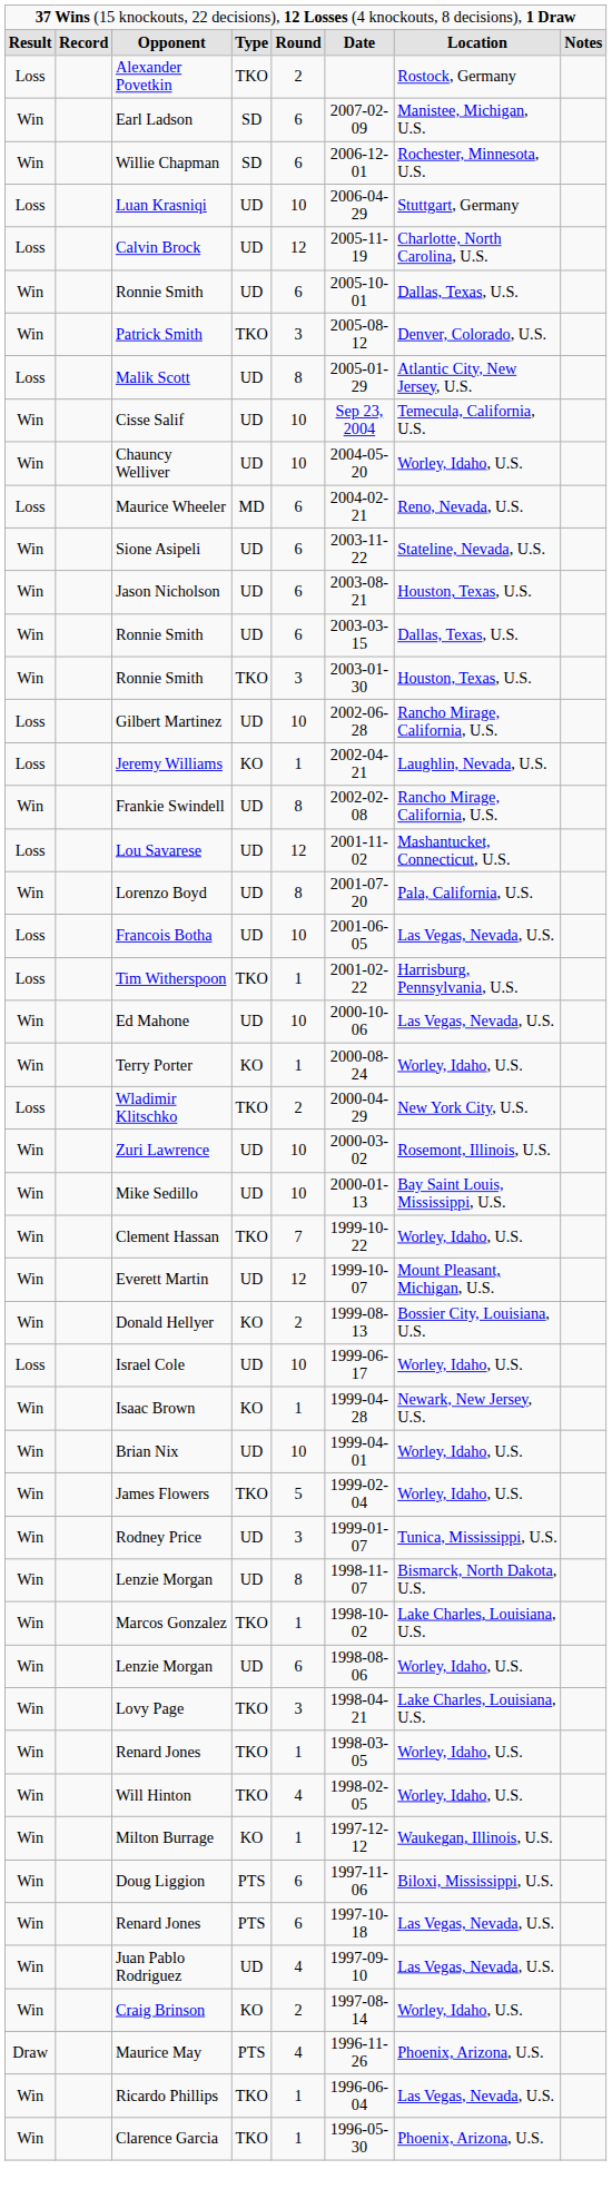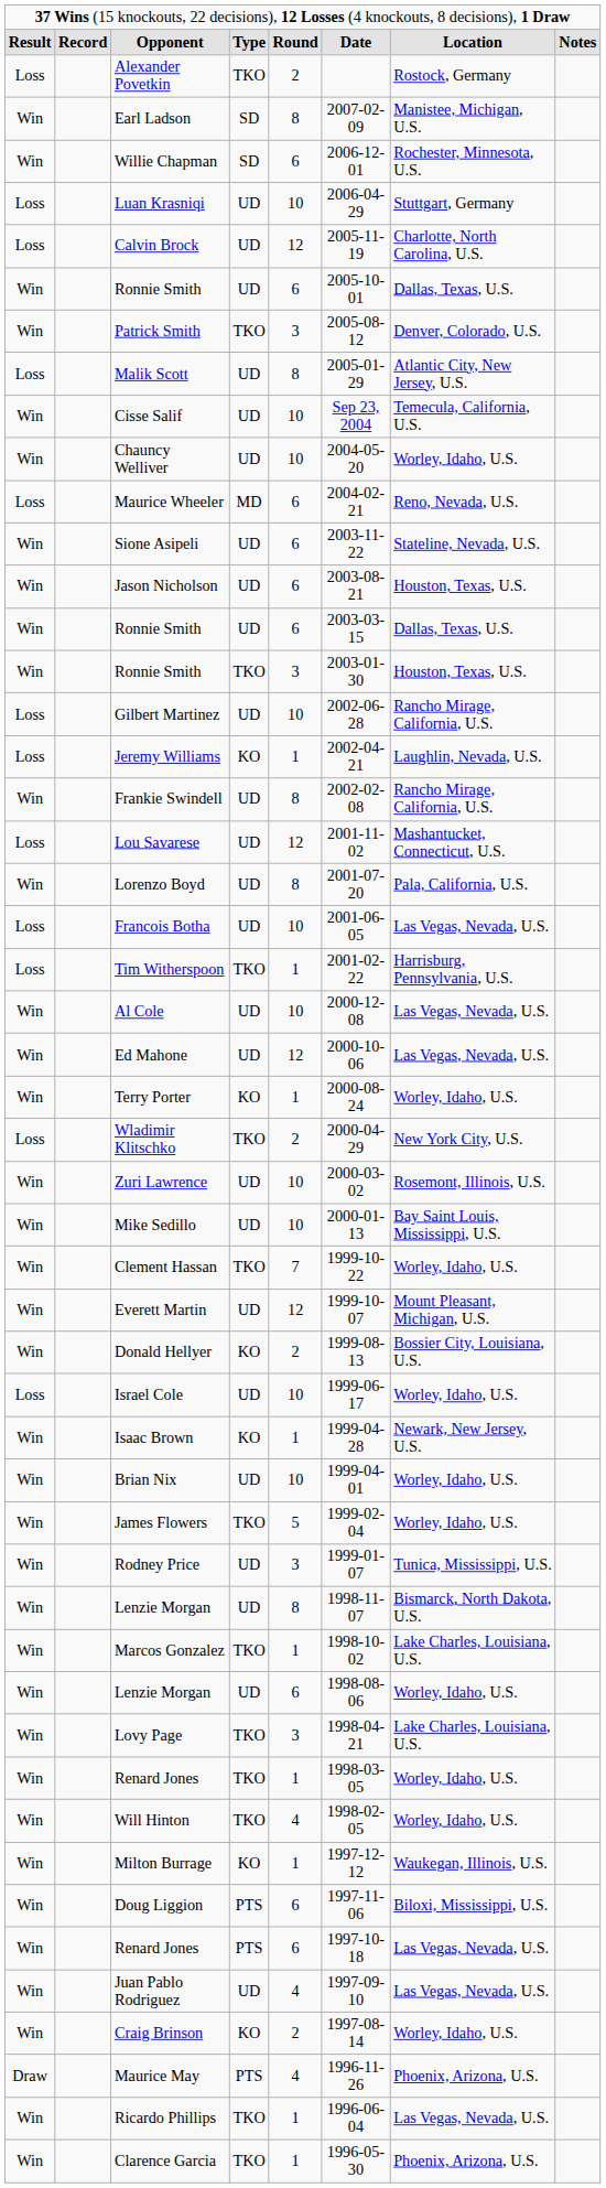 <table class="wikitable" style="text-align:center;">
 <tr>
 <td colspan="8"><strong>37 Wins</strong> (15 knockouts, 22 decisions), <strong>12 Losses</strong> (4 knockouts, 8 decisions), <strong>1 Draw</strong> </td>
 </tr>
 <tr>
 <td style="border-style: none none solid solid; background: #e3e3e3"><strong>Result</strong></td>
 <td style="border-style: none none solid solid; background: #e3e3e3"><strong>Record</strong></td>
 <td style="border-style: none none solid solid; background: #e3e3e3"><strong>Opponent</strong></td>
 <td style="border-style: none none solid solid; background: #e3e3e3"><strong>Type</strong></td>
 <td style="border-style: none none solid solid; background: #e3e3e3"><strong>Round</strong></td>
 <td style="border-style: none none solid solid; background: #e3e3e3"><strong>Date</strong></td>
 <td style="border-style: none none solid solid; background: #e3e3e3"><strong>Location</strong></td>
 <td style="border-style: none none solid solid; background: #e3e3e3"><strong>Notes</strong></td>
 </tr>
 <tr align=center>
 <td>Loss</td>
 <td></td>
 <td align=left> <a href='#'>Alexander Povetkin</a></td>
 <td>TKO</td>
 <td>2</td>
 <td></td>
 <td align=left> <a href='#'>Rostock</a>, Germany</td>
 <td align=left></td>
 </tr>
 <tr>
 <td>Win</td>
 <td></td>
 <td align=left> Earl Ladson</td>
 <td>SD</td>
-<td>6</td>
+<td>8</td>
 <td>2007-02-09</td>
 <td align=left> <a href='#'>Manistee, Michigan</a>, U.S.</td>
 <td align=left></td>
 </tr>
 <tr>
 <td>Win</td>
 <td></td>
 <td align=left> Willie Chapman</td>
 <td>SD</td>
 <td>6</td>
 <td>2006-12-01</td>
 <td align=left> <a href='#'>Rochester, Minnesota</a>, U.S.</td>
 <td align=left></td>
 </tr>
 <tr>
 <td>Loss</td>
 <td></td>
 <td align=left> <a href='#'>Luan Krasniqi</a></td>
 <td>UD</td>
 <td>10</td>
 <td>2006-04-29</td>
 <td align=left> <a href='#'>Stuttgart</a>, Germany</td>
 <td align=left></td>
 </tr>
 <tr>
 <td>Loss</td>
 <td></td>
 <td align=left> <a href='#'>Calvin Brock</a></td>
 <td>UD</td>
 <td>12</td>
 <td>2005-11-19</td>
 <td align=left> <a href='#'>Charlotte, North Carolina</a>, U.S.</td>
 <td align=left></td>
 </tr>
 <tr>
 <td>Win</td>
 <td></td>
 <td align=left> Ronnie Smith</td>
 <td>UD</td>
 <td>6</td>
 <td>2005-10-01</td>
 <td align=left> <a href='#'>Dallas, Texas</a>, U.S.</td>
 <td align=left></td>
 </tr>
 <tr>
 <td>Win</td>
 <td></td>
 <td align=left> <a href='#'>Patrick Smith</a></td>
 <td>TKO</td>
 <td>3</td>
 <td>2005-08-12</td>
 <td align=left> <a href='#'>Denver, Colorado</a>, U.S.</td>
 <td align=left></td>
 </tr>
 <tr>
 <td>Loss</td>
 <td></td>
 <td align=left> <a href='#'>Malik Scott</a></td>
 <td>UD</td>
 <td>8</td>
 <td>2005-01-29</td>
 <td align=left> <a href='#'>Atlantic City, New Jersey</a>, U.S.</td>
 <td align=left></td>
 </tr>
 <tr>
 <td>Win</td>
 <td></td>
 <td align=left> Cisse Salif</td>
 <td>UD</td>
 <td>10</td>
 <td><a href='#'>Sep 23, 2004</a></td>
 <td align=left> <a href='#'>Temecula, California</a>, U.S.</td>
 <td align=left></td>
 </tr>
 <tr>
 <td>Win</td>
 <td></td>
 <td align=left> Chauncy Welliver</td>
 <td>UD</td>
 <td>10</td>
 <td>2004-05-20</td>
 <td align=left> <a href='#'>Worley, Idaho</a>, U.S.</td>
 <td align=left></td>
 </tr>
 <tr>
 <td>Loss</td>
 <td></td>
 <td align=left> Maurice Wheeler</td>
 <td>MD</td>
 <td>6</td>
 <td>2004-02-21</td>
 <td align=left> <a href='#'>Reno, Nevada</a>, U.S.</td>
 <td align=left></td>
 </tr>
 <tr>
 <td>Win</td>
 <td></td>
 <td align=left> Sione Asipeli</td>
 <td>UD</td>
 <td>6</td>
 <td>2003-11-22</td>
 <td align=left> <a href='#'>Stateline, Nevada</a>, U.S.</td>
 <td align=left></td>
 </tr>
 <tr>
 <td>Win</td>
 <td></td>
 <td align=left> Jason Nicholson</td>
 <td>UD</td>
 <td>6</td>
 <td>2003-08-21</td>
 <td align=left> <a href='#'>Houston, Texas</a>, U.S.</td>
 <td align=left></td>
 </tr>
 <tr>
 <td>Win</td>
 <td></td>
 <td align=left> Ronnie Smith</td>
 <td>UD</td>
 <td>6</td>
 <td>2003-03-15</td>
 <td align=left> <a href='#'>Dallas, Texas</a>, U.S.</td>
 <td align=left></td>
 </tr>
 <tr>
 <td>Win</td>
 <td></td>
 <td align=left> Ronnie Smith</td>
 <td>TKO</td>
 <td>3</td>
 <td>2003-01-30</td>
 <td align=left> <a href='#'>Houston, Texas</a>, U.S.</td>
 <td align=left></td>
 </tr>
 <tr>
 <td>Loss</td>
 <td></td>
 <td align=left> Gilbert Martinez</td>
 <td>UD</td>
 <td>10</td>
 <td>2002-06-28</td>
 <td align=left> <a href='#'>Rancho Mirage, California</a>, U.S.</td>
 <td align=left></td>
 </tr>
 <tr>
 <td>Loss</td>
 <td></td>
 <td align=left> <a href='#'>Jeremy Williams</a></td>
 <td>KO</td>
 <td>1</td>
 <td>2002-04-21</td>
 <td align=left> <a href='#'>Laughlin, Nevada</a>, U.S.</td>
 <td align=left></td>
 </tr>
 <tr>
 <td>Win</td>
 <td></td>
 <td align=left> Frankie Swindell</td>
 <td>UD</td>
 <td>8</td>
 <td>2002-02-08</td>
 <td align=left> <a href='#'>Rancho Mirage, California</a>, U.S.</td>
 <td align=left></td>
 </tr>
 <tr>
 <td>Loss</td>
 <td></td>
 <td align=left> <a href='#'>Lou Savarese</a></td>
 <td>UD</td>
 <td>12</td>
 <td>2001-11-02</td>
 <td align=left> <a href='#'>Mashantucket, Connecticut</a>, U.S.</td>
 <td align=left></td>
 </tr>
 <tr>
 <td>Win</td>
 <td></td>
 <td align=left> Lorenzo Boyd</td>
 <td>UD</td>
 <td>8</td>
 <td>2001-07-20</td>
 <td align=left> <a href='#'>Pala, California</a>, U.S.</td>
 <td align=left></td>
 </tr>
 <tr>
 <td>Loss</td>
 <td></td>
 <td align=left> <a href='#'>Francois Botha</a></td>
 <td>UD</td>
 <td>10</td>
 <td>2001-06-05</td>
 <td align=left> <a href='#'>Las Vegas, Nevada</a>, U.S.</td>
 <td align=left></td>
 </tr>
 <tr>
 <td>Loss</td>
 <td></td>
 <td align=left> <a href='#'>Tim Witherspoon</a></td>
 <td>TKO</td>
 <td>1</td>
 <td>2001-02-22</td>
 <td align=left> <a href='#'>Harrisburg, Pennsylvania</a>, U.S.</td>
 <td align=left></td>
 </tr>
 <tr>
 <td>Win</td>
 <td></td>
+<td align=left> <a href='#'>Al Cole</a></td>
+<td>UD</td>
+<td>10</td>
+<td>2000-12-08</td>
+<td align=left> <a href='#'>Las Vegas, Nevada</a>, U.S.</td>
+<td align=left></td>
+</tr>
+<tr>
+<td>Win</td>
+<td></td>
 <td align=left> Ed Mahone</td>
 <td>UD</td>
-<td>10</td>
+<td>12</td>
 <td>2000-10-06</td>
 <td align=left> <a href='#'>Las Vegas, Nevada</a>, U.S.</td>
 <td align=left></td>
 </tr>
 <tr>
 <td>Win</td>
 <td></td>
 <td align=left> Terry Porter</td>
 <td>KO</td>
 <td>1</td>
 <td>2000-08-24</td>
 <td align=left> <a href='#'>Worley, Idaho</a>, U.S.</td>
 <td align=left></td>
 </tr>
 <tr>
 <td>Loss</td>
 <td></td>
 <td align=left> <a href='#'>Wladimir Klitschko</a></td>
 <td>TKO</td>
 <td>2</td>
 <td>2000-04-29</td>
 <td align=left> <a href='#'>New York City</a>, U.S.</td>
 <td align=left></td>
 </tr>
 <tr>
 <td>Win</td>
 <td></td>
 <td align=left> <a href='#'>Zuri Lawrence</a></td>
 <td>UD</td>
 <td>10</td>
 <td>2000-03-02</td>
 <td align=left> <a href='#'>Rosemont, Illinois</a>, U.S.</td>
 <td align=left></td>
 </tr>
 <tr>
 <td>Win</td>
 <td></td>
 <td align=left> Mike Sedillo</td>
 <td>UD</td>
 <td>10</td>
 <td>2000-01-13</td>
 <td align=left> <a href='#'>Bay Saint Louis, Mississippi</a>, U.S.</td>
 <td align=left></td>
 </tr>
 <tr>
 <td>Win</td>
 <td></td>
 <td align=left> Clement Hassan</td>
 <td>TKO</td>
 <td>7</td>
 <td>1999-10-22</td>
 <td align=left> <a href='#'>Worley, Idaho</a>, U.S.</td>
 <td align=left></td>
 </tr>
 <tr>
 <td>Win</td>
 <td></td>
 <td align=left> Everett Martin</td>
 <td>UD</td>
 <td>12</td>
 <td>1999-10-07</td>
 <td align=left> <a href='#'>Mount Pleasant, Michigan</a>, U.S.</td>
 <td align=left></td>
 </tr>
 <tr>
 <td>Win</td>
 <td></td>
 <td align=left> Donald Hellyer</td>
 <td>KO</td>
 <td>2</td>
 <td>1999-08-13</td>
 <td align=left> <a href='#'>Bossier City, Louisiana</a>, U.S.</td>
 <td align=left></td>
 </tr>
 <tr>
 <td>Loss</td>
 <td></td>
 <td align=left> Israel Cole</td>
 <td>UD</td>
 <td>10</td>
 <td>1999-06-17</td>
 <td align=left> <a href='#'>Worley, Idaho</a>, U.S.</td>
 <td align=left></td>
 </tr>
 <tr>
 <td>Win</td>
 <td></td>
 <td align=left> Isaac Brown</td>
 <td>KO</td>
 <td>1</td>
 <td>1999-04-28</td>
 <td align=left> <a href='#'>Newark, New Jersey</a>, U.S.</td>
 <td align=left></td>
 </tr>
 <tr>
 <td>Win</td>
 <td></td>
 <td align=left> Brian Nix</td>
 <td>UD</td>
 <td>10</td>
 <td>1999-04-01</td>
 <td align=left> <a href='#'>Worley, Idaho</a>, U.S.</td>
 <td align=left></td>
 </tr>
 <tr>
 <td>Win</td>
 <td></td>
 <td align=left> James Flowers</td>
 <td>TKO</td>
 <td>5</td>
 <td>1999-02-04</td>
 <td align=left> <a href='#'>Worley, Idaho</a>, U.S.</td>
 <td align=left></td>
 </tr>
 <tr>
 <td>Win</td>
 <td></td>
 <td align=left> Rodney Price</td>
 <td>UD</td>
 <td>3</td>
 <td>1999-01-07</td>
 <td align=left> <a href='#'>Tunica, Mississippi</a>, U.S.</td>
 <td align=left></td>
 </tr>
 <tr>
 <td>Win</td>
 <td></td>
 <td align=left> Lenzie Morgan</td>
 <td>UD</td>
 <td>8</td>
 <td>1998-11-07</td>
 <td align=left> <a href='#'>Bismarck, North Dakota</a>, U.S.</td>
 <td align=left></td>
 </tr>
 <tr>
 <td>Win</td>
 <td></td>
 <td align=left> Marcos Gonzalez</td>
 <td>TKO</td>
 <td>1</td>
 <td>1998-10-02</td>
 <td align=left> <a href='#'>Lake Charles, Louisiana</a>, U.S.</td>
 <td align=left></td>
 </tr>
 <tr>
 <td>Win</td>
 <td></td>
 <td align=left> Lenzie Morgan</td>
 <td>UD</td>
 <td>6</td>
 <td>1998-08-06</td>
 <td align=left> <a href='#'>Worley, Idaho</a>, U.S.</td>
 <td align=left></td>
 </tr>
 <tr>
 <td>Win</td>
 <td></td>
 <td align=left> Lovy Page</td>
 <td>TKO</td>
 <td>3</td>
 <td>1998-04-21</td>
 <td align=left> <a href='#'>Lake Charles, Louisiana</a>, U.S.</td>
 <td align=left></td>
 </tr>
 <tr>
 <td>Win</td>
 <td></td>
 <td align=left> Renard Jones</td>
 <td>TKO</td>
 <td>1</td>
 <td>1998-03-05</td>
 <td align=left> <a href='#'>Worley, Idaho</a>, U.S.</td>
 <td align=left></td>
 </tr>
 <tr>
 <td>Win</td>
 <td></td>
 <td align=left> Will Hinton</td>
 <td>TKO</td>
 <td>4</td>
 <td>1998-02-05</td>
 <td align=left> <a href='#'>Worley, Idaho</a>, U.S.</td>
 <td align=left></td>
 </tr>
 <tr>
 <td>Win</td>
 <td></td>
 <td align=left> Milton Burrage</td>
 <td>KO</td>
 <td>1</td>
 <td>1997-12-12</td>
 <td align=left> <a href='#'>Waukegan, Illinois</a>, U.S.</td>
 <td align=left></td>
 </tr>
 <tr>
 <td>Win</td>
 <td></td>
 <td align=left> Doug Liggion</td>
 <td>PTS</td>
 <td>6</td>
 <td>1997-11-06</td>
 <td align=left> <a href='#'>Biloxi, Mississippi</a>, U.S.</td>
 <td align=left></td>
 </tr>
 <tr>
 <td>Win</td>
 <td></td>
 <td align=left> Renard Jones</td>
 <td>PTS</td>
 <td>6</td>
 <td>1997-10-18</td>
 <td align=left> <a href='#'>Las Vegas, Nevada</a>, U.S.</td>
 <td align=left></td>
 </tr>
 <tr>
 <td>Win</td>
 <td></td>
 <td align=left> Juan Pablo Rodriguez</td>
 <td>UD</td>
 <td>4</td>
 <td>1997-09-10</td>
 <td align=left> <a href='#'>Las Vegas, Nevada</a>, U.S.</td>
 <td align=left></td>
 </tr>
 <tr>
 <td>Win</td>
 <td></td>
 <td align=left> <a href='#'>Craig Brinson</a></td>
 <td>KO</td>
 <td>2</td>
 <td>1997-08-14</td>
 <td align=left> <a href='#'>Worley, Idaho</a>, U.S.</td>
 <td align=left></td>
 </tr>
 <tr>
 <td>Draw</td>
 <td></td>
 <td align=left> Maurice May</td>
 <td>PTS</td>
 <td>4</td>
 <td>1996-11-26</td>
 <td align=left> <a href='#'>Phoenix, Arizona</a>, U.S.</td>
 <td align=left></td>
 </tr>
 <tr>
 <td>Win</td>
 <td></td>
 <td align=left> Ricardo Phillips</td>
 <td>TKO</td>
 <td>1</td>
 <td>1996-06-04</td>
 <td align=left> <a href='#'>Las Vegas, Nevada</a>, U.S.</td>
 <td align=left></td>
 </tr>
 <tr>
 <td>Win</td>
 <td></td>
 <td align=left> Clarence Garcia</td>
 <td>TKO</td>
 <td>1</td>
 <td>1996-05-30</td>
 <td align=left> <a href='#'>Phoenix, Arizona</a>, U.S.</td>
 <td align=left></td>
 </tr>
 </table>
